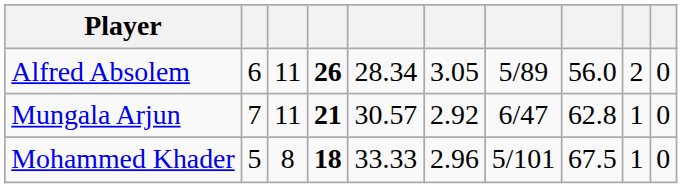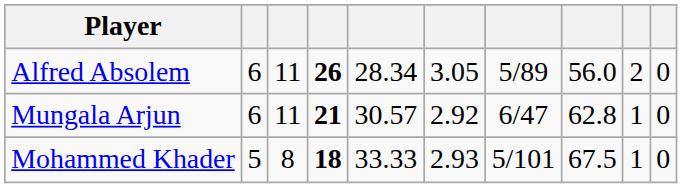 <table class="wikitable sortable" style="text-align: center;">
 <tr>
 <th class="unsortable">Player</th>
 <th></th>
 <th></th>
 <th></th>
 <th></th>
 <th></th>
 <th></th>
 <th></th>
 <th></th>
 <th></th>
 </tr>
 <tr>
 <td style="text-align:left"><a href='#'>Alfred Absolem</a></td>
 <td style="text-align:left">6</td>
 <td>11</td>
 <td><strong>26</strong></td>
 <td>28.34</td>
 <td>3.05</td>
 <td>5/89</td>
 <td>56.0</td>
 <td>2</td>
 <td>0</td>
 </tr>
 <tr>
 <td style="text-align:left"><a href='#'>Mungala Arjun</a></td>
-<td style="text-align:left">7</td>
+<td style="text-align:left">6</td>
 <td>11</td>
 <td><strong>21</strong></td>
 <td>30.57</td>
 <td>2.92</td>
 <td>6/47</td>
 <td>62.8</td>
 <td>1</td>
 <td>0</td>
 </tr>
 <tr>
 <td style="text-align:left"><a href='#'>Mohammed Khader</a></td>
 <td style="text-align:left">5</td>
 <td>8</td>
 <td><strong>18</strong></td>
 <td>33.33</td>
-<td>2.96</td>
+<td>2.93</td>
 <td>5/101</td>
 <td>67.5</td>
 <td>1</td>
 <td>0</td>
 </tr>
 </table>
